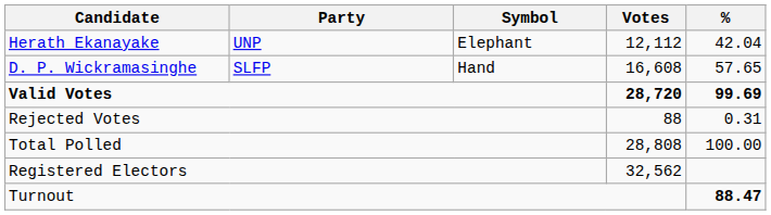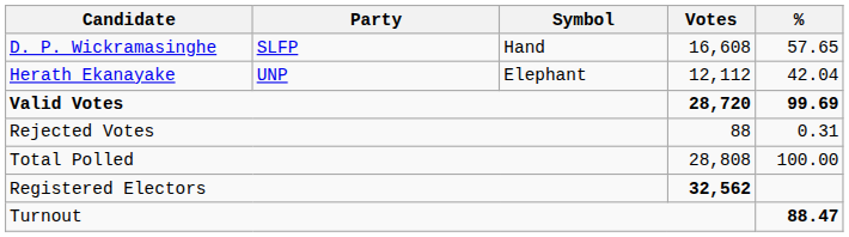 <table class="wikitable" border="1" style="text-align:right;">
 <tr>
 <th align=left width="180">Candidate</th>
 <th align=left width="180">Party</th>
 <th align=left width="120">Symbol</th>
 <th align=left width="60">Votes</th>
 <th align=left width="60">%</th>
 </tr>
 <tr>
+<td align=left><a href='#'>D. P. Wickramasinghe</a></td>
+<td align=left><a href='#'>SLFP</a></td>
+<td align=left>Hand</td>
+<td align=right>16,608</td>
+<td align=right>57.65</td>
+</tr>
+<tr>
 <td align=left><a href='#'>Herath Ekanayake</a></td>
 <td align=left><a href='#'>UNP</a></td>
 <td align=left>Elephant</td>
 <td align=right>12,112</td>
 <td align=right>42.04</td>
-</tr>
-<tr>
-<td align=left><a href='#'>D. P. Wickramasinghe</a></td>
-<td align=left><a href='#'>SLFP</a></td>
-<td align=left>Hand</td>
-<td align=right>16,608</td>
-<td align=right>57.65</td>
 </tr>
 <tr>
 <td align=left colspan=3><strong>Valid Votes</strong></td>
 <td align=right><strong>28,720</strong></td>
 <td align=right><strong>99.69</strong></td>
 </tr>
 <tr>
 <td align=left colspan=3>Rejected Votes</td>
 <td align=right>88</td>
 <td align=right>0.31</td>
 </tr>
 <tr>
 <td align=left colspan=3>Total Polled</td>
 <td align=right>28,808</td>
 <td align=right>100.00</td>
 </tr>
 <tr>
 <td align=left colspan=3>Registered Electors</td>
-<td align=right>32,562</td>
+<td align=right><strong>32,562</strong></td>
 <td></td>
 </tr>
 <tr>
 <td align=left colspan=4>Turnout</td>
 <td align=right><strong>88.47</strong></td>
 </tr>
 </table>
